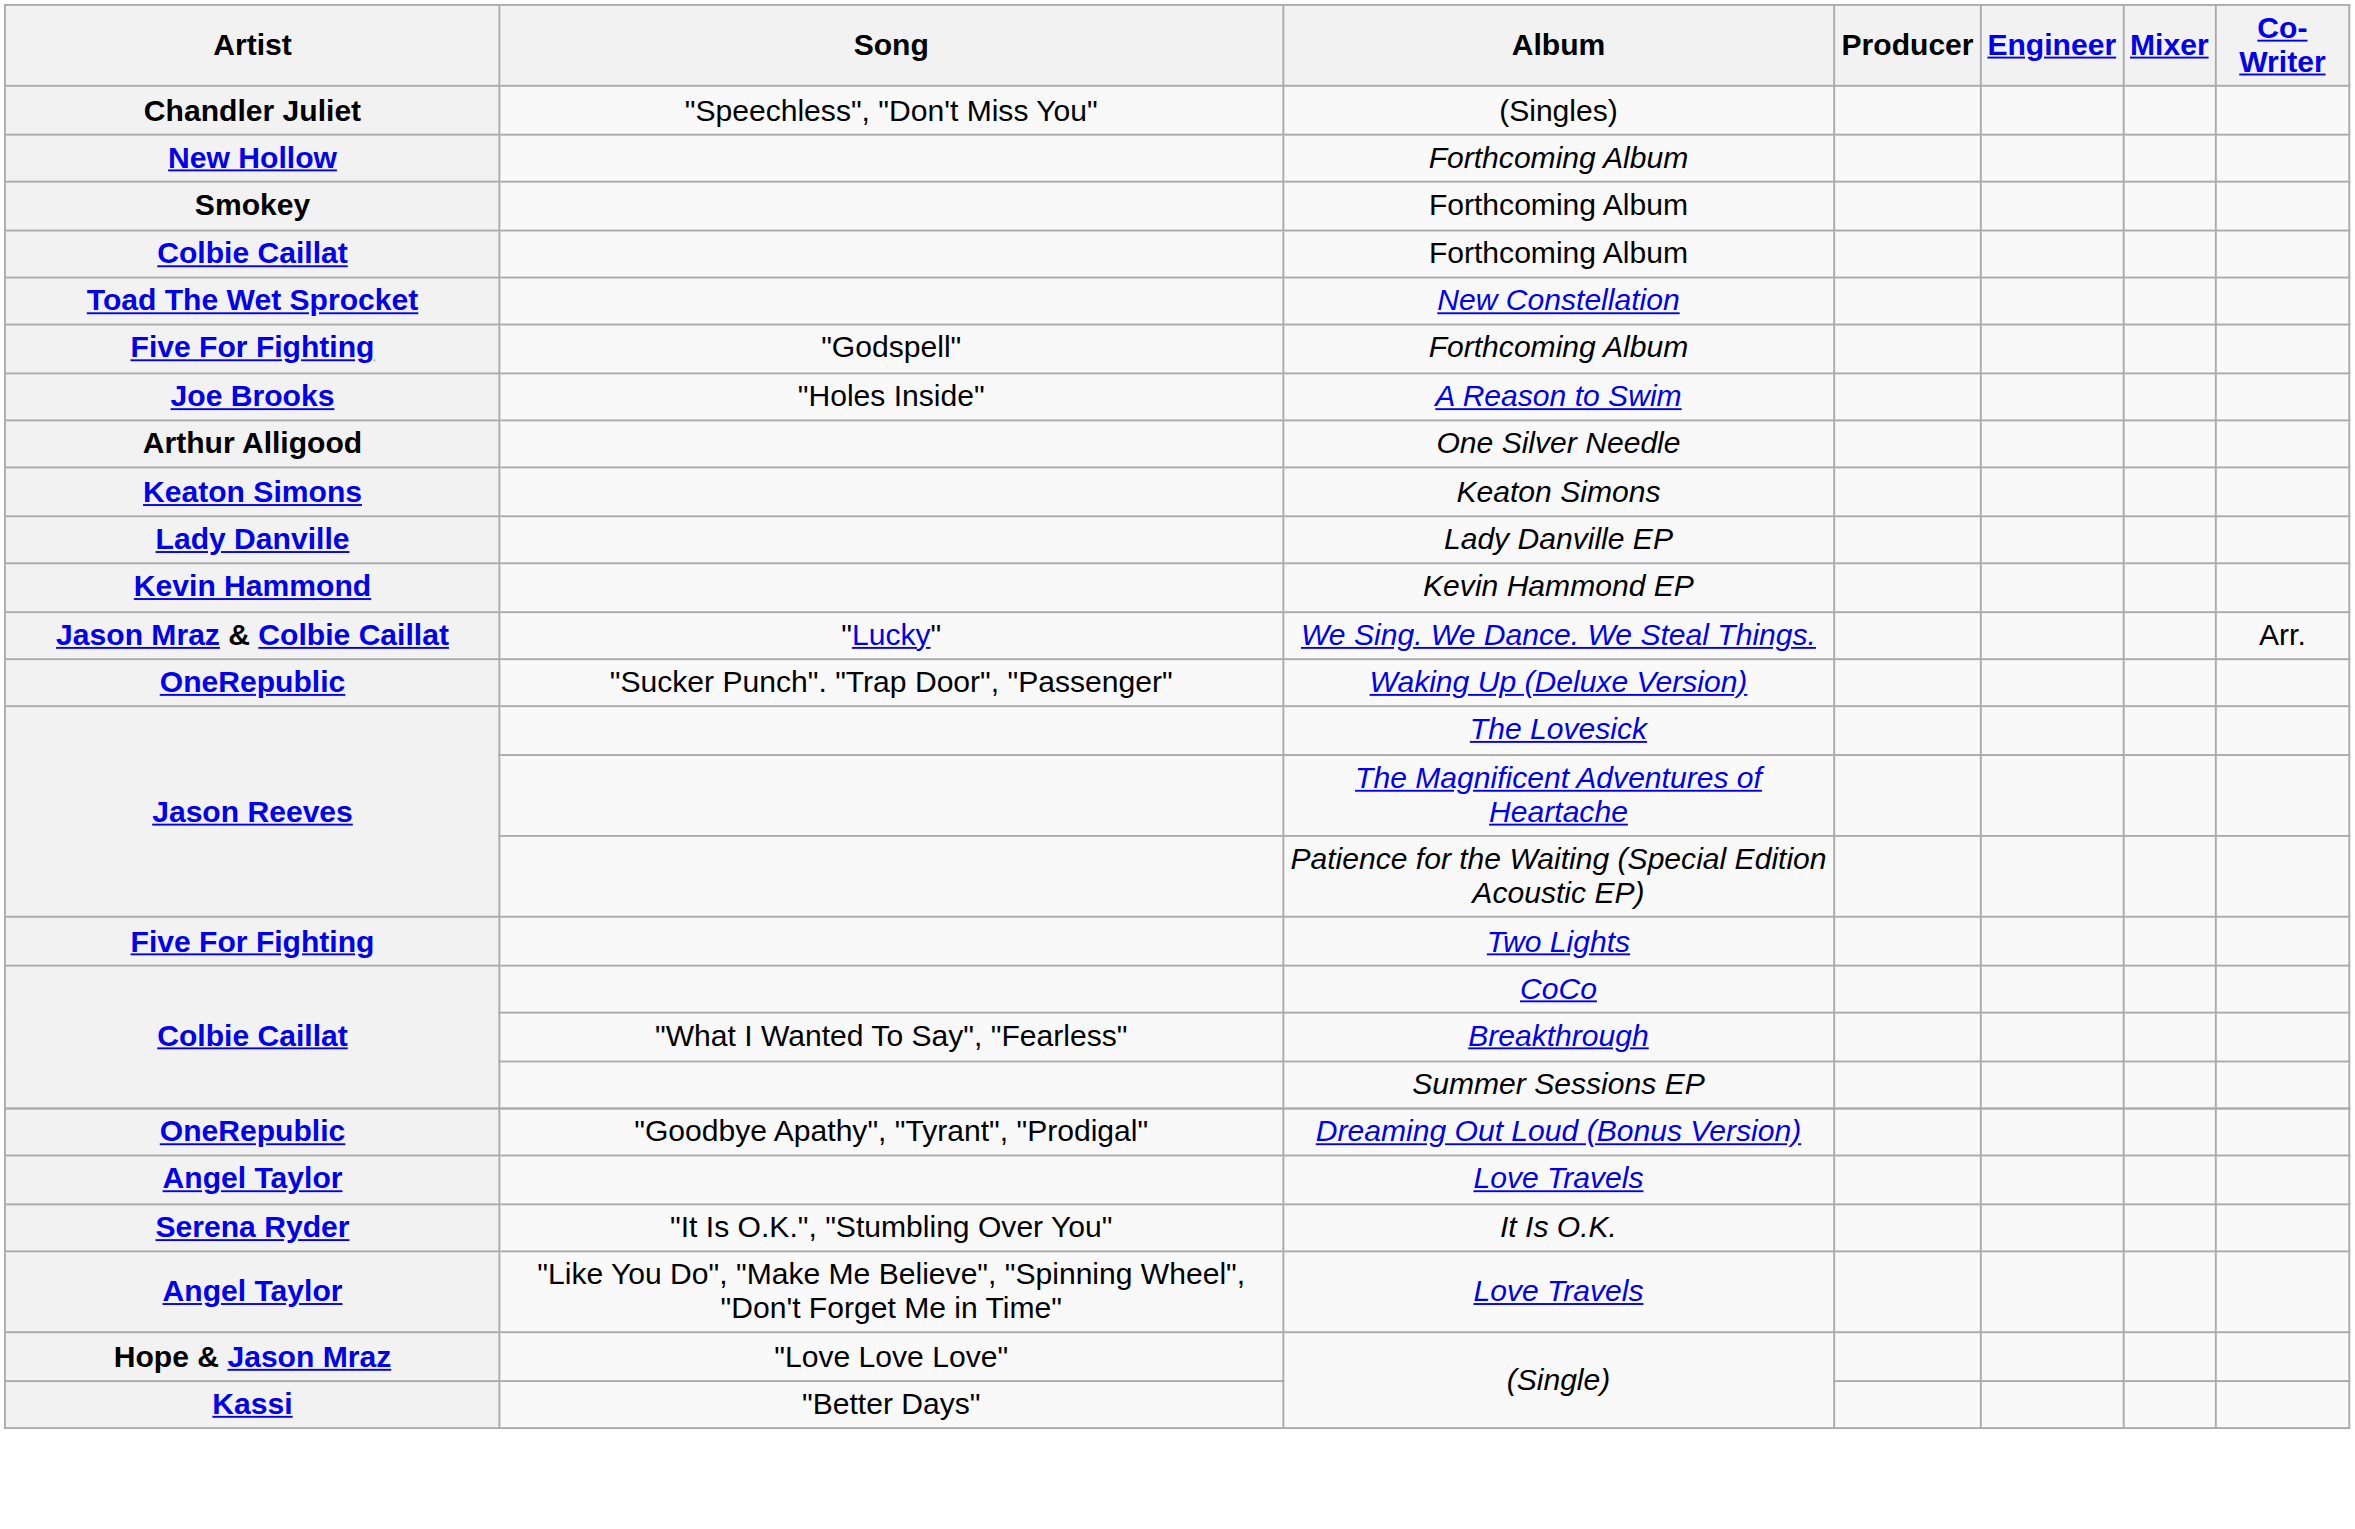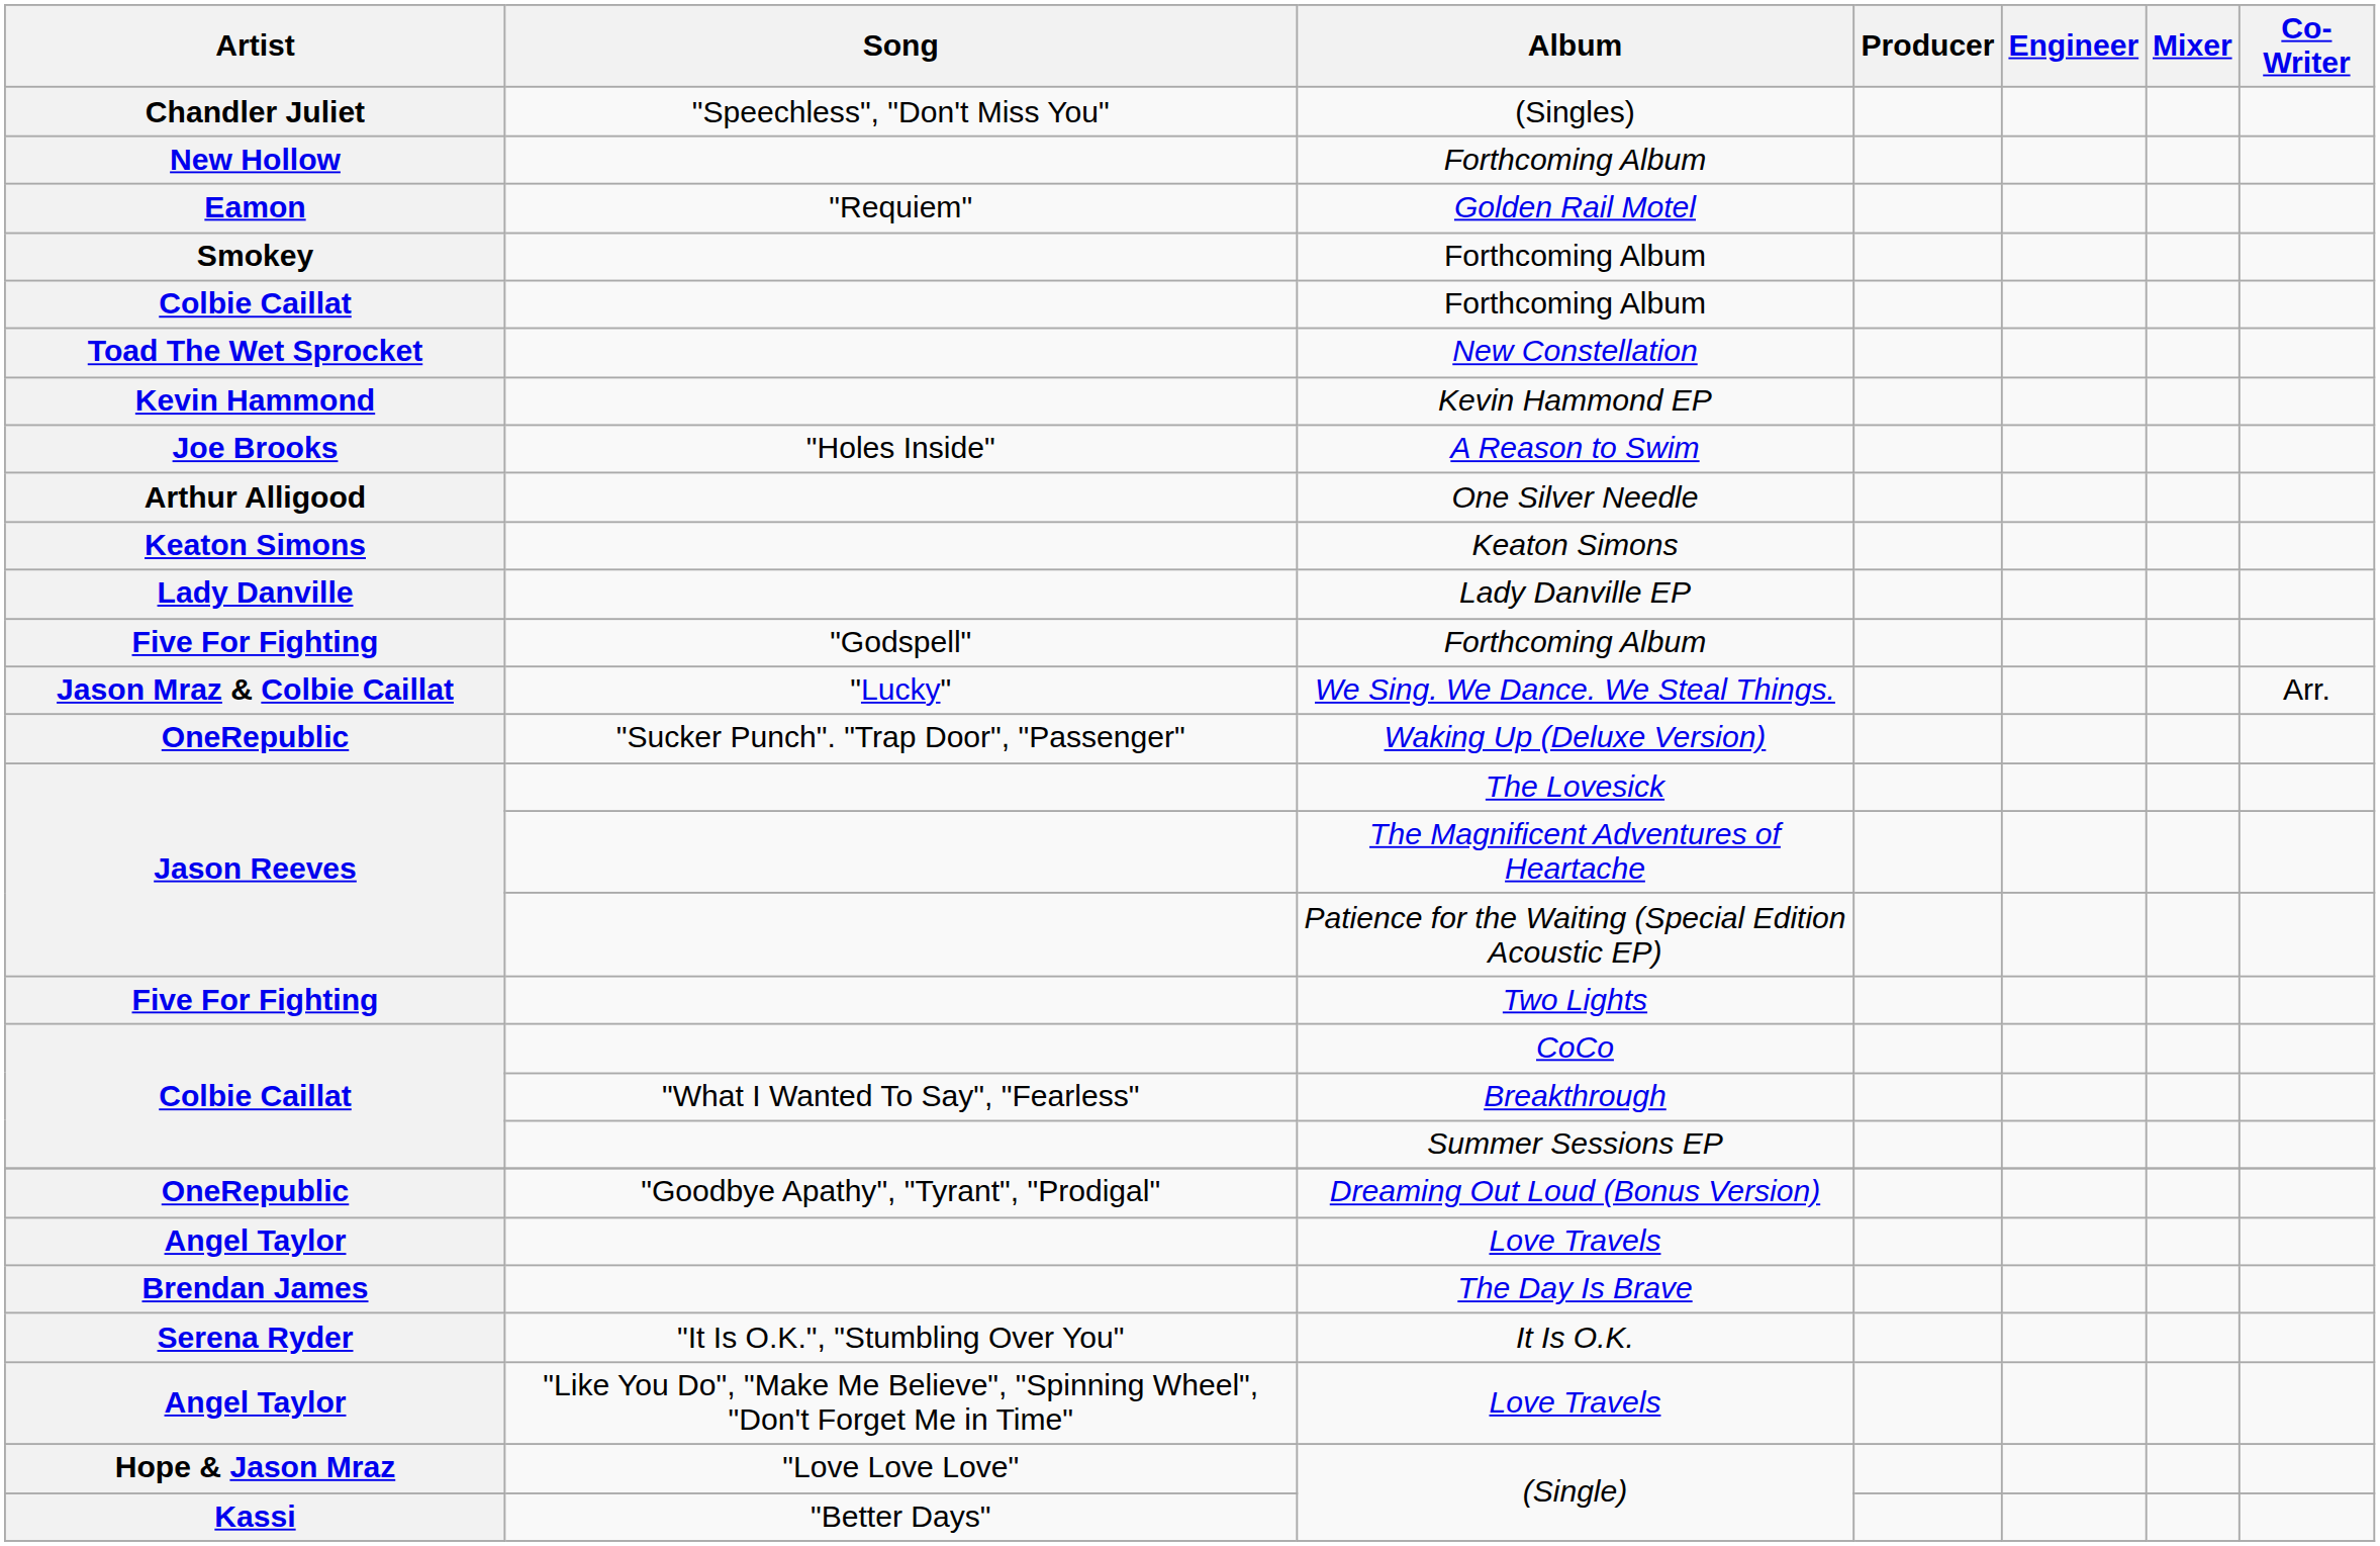 <table class="wikitable plainrowheaders" style="text-align:center;">
 <tr>
 <th scope="col" style="width:16em;">Artist</th>
 <th scope="col">Song</th>
 <th scope="col">Album</th>
 <th scope="col">Producer</th>
 <th scope="col"><a href='#'>Engineer</a></th>
 <th scope="col"><a href='#'>Mixer</a></th>
 <th scope="col"><a href='#'>Co-Writer</a></th>
 </tr>
 <tr>
 <th scope="row">Chandler Juliet</th>
 <td>"Speechless", "Don't Miss You"</td>
 <td>(Singles)</td>
 <td></td>
 <td></td>
 <td></td>
 <td></td>
 </tr>
 <tr>
 <th scope="row"><a href='#'>New Hollow</a></th>
 <td></td>
 <td><em>Forthcoming Album</em></td>
+<td></td>
+<td></td>
+<td></td>
+<td></td>
+</tr>
+<tr>
+<th scope="row"><a href='#'>Eamon</a></th>
+<td>"Requiem"</td>
+<td><em><a href='#'>Golden Rail Motel</a></em></td>
 <td></td>
 <td></td>
 <td></td>
 <td></td>
 </tr>
 <tr>
 <th scope="row">Smokey</th>
 <td></td>
 <td>Forthcoming Album</td>
 <td></td>
 <td></td>
 <td></td>
 <td></td>
 </tr>
 <tr>
 <th scope="row"><a href='#'>Colbie Caillat</a></th>
 <td></td>
 <td>Forthcoming Album</td>
 <td></td>
 <td></td>
 <td></td>
 <td></td>
 </tr>
 <tr>
 <th scope="row"><a href='#'>Toad The Wet Sprocket</a></th>
 <td></td>
 <td><em><a href='#'>New Constellation</a></em></td>
 <td></td>
 <td></td>
 <td></td>
 <td></td>
 </tr>
 <tr>
-<th scope="row"><a href='#'>Five For Fighting</a></th>
-<td>"Godspell"</td>
-<td><em>Forthcoming Album</em></td>
+<th scope="row"><a href='#'>Kevin Hammond</a></th>
+<td></td>
+<td><em>Kevin Hammond EP</em></td>
 <td></td>
 <td></td>
 <td></td>
 <td></td>
 </tr>
 <tr>
 <th scope="row"><a href='#'>Joe Brooks</a></th>
 <td>"Holes Inside"</td>
 <td><em><a href='#'>A Reason to Swim</a></em></td>
 <td></td>
 <td></td>
 <td></td>
 <td></td>
 </tr>
 <tr>
 <th scope="row">Arthur Alligood</th>
 <td></td>
 <td><em>One Silver Needle</em></td>
 <td></td>
 <td></td>
 <td></td>
 <td></td>
 </tr>
 <tr>
 <th scope="row"><a href='#'>Keaton Simons</a></th>
 <td></td>
 <td><em>Keaton Simons</em></td>
 <td></td>
 <td></td>
 <td></td>
 <td></td>
 </tr>
 <tr>
 <th scope="row"><a href='#'>Lady Danville</a></th>
 <td></td>
 <td><em>Lady Danville EP</em></td>
 <td></td>
 <td></td>
 <td></td>
 <td></td>
 </tr>
 <tr>
-<th scope="row"><a href='#'>Kevin Hammond</a></th>
-<td></td>
-<td><em>Kevin Hammond EP</em></td>
+<th scope="row"><a href='#'>Five For Fighting</a></th>
+<td>"Godspell"</td>
+<td><em>Forthcoming Album</em></td>
 <td></td>
 <td></td>
 <td></td>
 <td></td>
 </tr>
 <tr>
 <th scope="row"><a href='#'>Jason Mraz</a> & <a href='#'>Colbie Caillat</a></th>
 <td>"<a href='#'>Lucky</a>"</td>
 <td><em><a href='#'>We Sing. We Dance. We Steal Things.</a></em></td>
 <td></td>
 <td></td>
 <td></td>
 <td>Arr. </td>
 </tr>
 <tr>
 <th scope="row"><a href='#'>OneRepublic</a></th>
 <td>"Sucker Punch". "Trap Door", "Passenger"</td>
 <td><em><a href='#'>Waking Up (Deluxe Version)</a></em></td>
 <td></td>
 <td></td>
 <td></td>
 <td></td>
 </tr>
 <tr>
 <th scope="row" rowspan="3"><a href='#'>Jason Reeves</a></th>
 <td></td>
 <td><em><a href='#'>The Lovesick</a></em></td>
 <td></td>
 <td></td>
 <td></td>
 <td></td>
 </tr>
 <tr>
 <td></td>
 <td><em><a href='#'>The Magnificent Adventures of Heartache</a></em></td>
 <td></td>
 <td></td>
 <td></td>
 <td></td>
 </tr>
 <tr>
 <td></td>
 <td><em>Patience for the Waiting (Special Edition Acoustic EP)</em></td>
 <td></td>
 <td></td>
 <td></td>
 <td></td>
 </tr>
 <tr>
 <th scope="row"><a href='#'>Five For Fighting</a></th>
 <td></td>
 <td><em><a href='#'>Two Lights</a></em></td>
 <td></td>
 <td></td>
 <td></td>
 <td></td>
 </tr>
 <tr>
 <th scope="row" rowspan="3"><a href='#'>Colbie Caillat</a></th>
 <td></td>
 <td><em><a href='#'>CoCo</a></em></td>
 <td></td>
 <td></td>
 <td></td>
 <td></td>
 </tr>
 <tr>
 <td>"What I Wanted To Say", "Fearless"</td>
 <td><em><a href='#'>Breakthrough</a></em></td>
 <td></td>
 <td></td>
 <td></td>
 <td></td>
 </tr>
 <tr>
 <td></td>
 <td><em>Summer Sessions EP</em></td>
 <td></td>
 <td></td>
 <td></td>
 <td></td>
 </tr>
 <tr>
 </tr>
 <tr>
 <th scope="row"><a href='#'>OneRepublic</a></th>
 <td>"Goodbye Apathy", "Tyrant", "Prodigal"</td>
 <td><em><a href='#'>Dreaming Out Loud (Bonus Version)</a></em></td>
 <td></td>
 <td></td>
 <td></td>
 <td></td>
 </tr>
 <tr>
 <th scope="row"><a href='#'>Angel Taylor</a></th>
 <td></td>
 <td><em><a href='#'>Love Travels</a></em></td>
 <td></td>
 <td></td>
 <td></td>
 <td></td>
 </tr>
 <tr>
+<th scope="row"><a href='#'>Brendan James</a></th>
+<td></td>
+<td><em><a href='#'>The Day Is Brave</a></em></td>
+<td></td>
+<td></td>
+<td></td>
+<td></td>
+</tr>
+<tr>
 <th scope="row"><a href='#'>Serena Ryder</a></th>
 <td>"It Is O.K.", "Stumbling Over You"</td>
 <td><em>It Is O.K.</em></td>
 <td></td>
 <td></td>
 <td></td>
 <td></td>
 </tr>
 <tr>
 <th scope="row"><a href='#'>Angel Taylor</a></th>
 <td>"Like You Do", "Make Me Believe", "Spinning Wheel", "Don't Forget Me in Time"</td>
 <td><em><a href='#'>Love Travels</a></em></td>
 <td></td>
 <td></td>
 <td></td>
 <td></td>
 </tr>
 <tr>
 <th scope="row">Hope & <a href='#'>Jason Mraz</a></th>
 <td>"Love Love Love"</td>
 <td rowspan="2"><em>(Single)</em></td>
 <td></td>
 <td></td>
 <td></td>
 <td></td>
 </tr>
 <tr>
 <th scope="row"><a href='#'>Kassi</a></th>
 <td>"Better Days"</td>
 <td></td>
 <td></td>
 <td></td>
 <td></td>
 </tr>
 </table>
